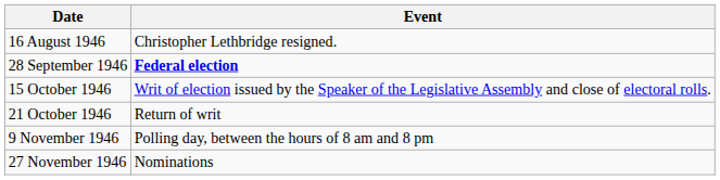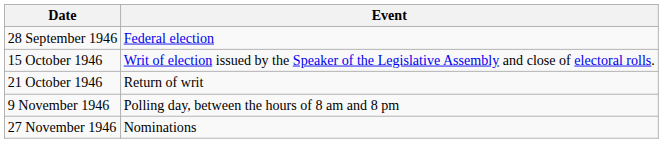 <table class="wikitable">
 <tr>
 <th>Date</th>
 <th>Event</th>
 </tr>
 <tr>
-<td>16 August 1946</td>
-<td>Christopher Lethbridge resigned.</td>
-</tr>
-<tr>
 <td>28 September 1946</td>
-<td><strong><a href='#'>Federal election</a></strong></td>
+<td><a href='#'>Federal election</a></td>
 </tr>
 <tr>
 <td>15 October 1946</td>
 <td><a href='#'>Writ of election</a> issued by the <a href='#'>Speaker of the Legislative Assembly</a>  and close of <a href='#'>electoral rolls</a>.</td>
 </tr>
 <tr>
 <td>21 October 1946</td>
 <td>Return of writ</td>
 </tr>
 <tr>
 <td>9 November 1946</td>
 <td>Polling day, between the hours of 8 am and 8 pm</td>
 </tr>
 <tr>
 <td>27 November 1946</td>
 <td>Nominations</td>
 </tr>
 </table>
